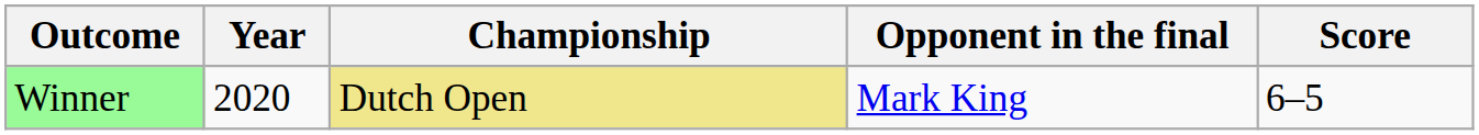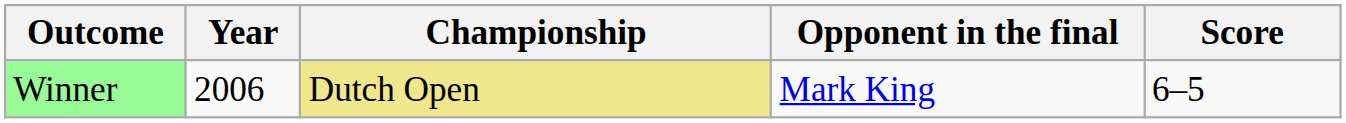 <table class="sortable wikitable">
 <tr>
 <th width="80">Outcome</th>
 <th width="50">Year</th>
 <th width="250">Championship</th>
 <th width="200">Opponent in the final</th>
 <th width="100">Score</th>
 </tr>
 <tr>
 <td style="background:#98FB98">Winner</td>
-<td>2020</td>
+<td>2006</td>
 <td style="background: khaki;">Dutch Open</td>
 <td> <a href='#'>Mark King</a></td>
 <td>6–5</td>
 </tr>
 </table>
